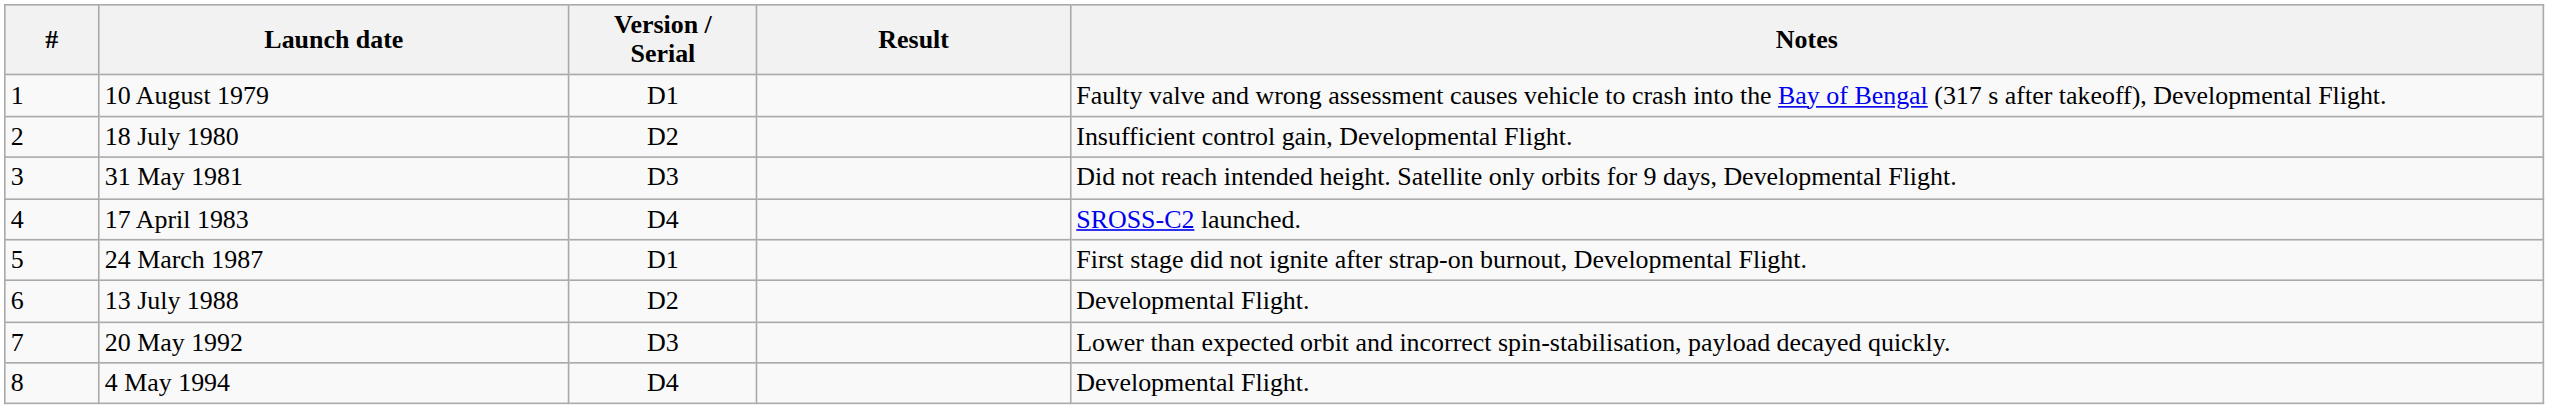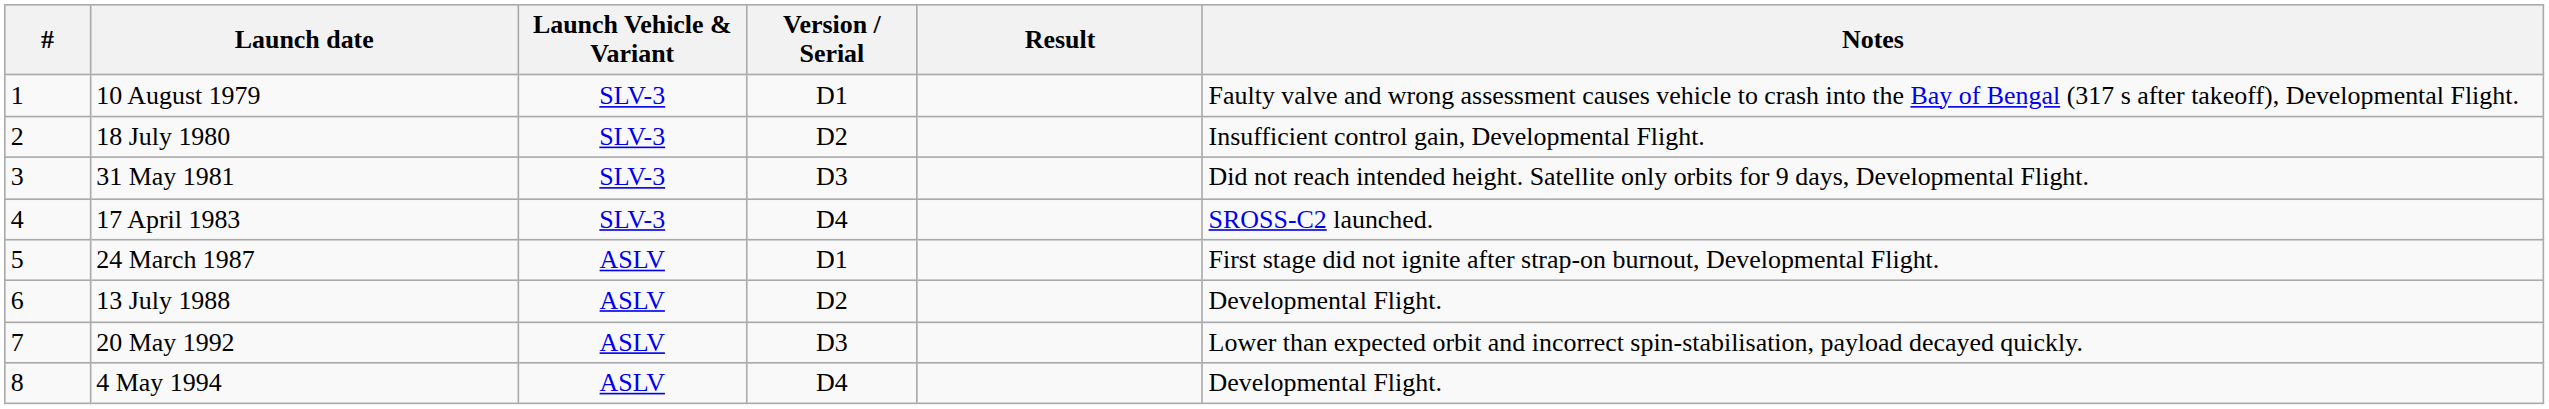 <table class="wikitable sortable">
 <tr>
 <th style="width:3%;">#</th>
 <th style="width:15%;">Launch date</th>
+<th style="width:8%;">Launch Vehicle & Variant</th>
 <th style="width:6%;">Version / <br>Serial <br></th>
 <th style="width:10%;">Result</th>
 <th style="width:47%;">Notes</th>
 </tr>
 <tr>
 <td>1</td>
 <td>10 August 1979</td>
+<td align=center><a href='#'>SLV-3</a></td>
 <td align=center>D1</td>
 <td></td>
 <td>Faulty valve and wrong assessment causes vehicle to crash into the <a href='#'>Bay of Bengal</a> (317 s after takeoff), Developmental Flight.</td>
 </tr>
 <tr>
 <td>2</td>
 <td>18 July 1980</td>
+<td align=center><a href='#'>SLV-3</a></td>
 <td align=center>D2</td>
 <td></td>
 <td>Insufficient control gain, Developmental Flight.</td>
 </tr>
 <tr>
 <td>3</td>
 <td>31 May 1981</td>
+<td align=center><a href='#'>SLV-3</a></td>
 <td align=center>D3</td>
 <td></td>
 <td>Did not reach intended height. Satellite only orbits for 9 days, Developmental Flight.</td>
 </tr>
 <tr>
 <td>4</td>
 <td>17 April 1983</td>
+<td align=center><a href='#'>SLV-3</a></td>
 <td align=center>D4</td>
 <td></td>
 <td><a href='#'>SROSS-C2</a> launched.</td>
 </tr>
 <tr>
 <td>5</td>
 <td>24 March 1987</td>
+<td align=center><a href='#'>ASLV</a></td>
 <td align=center>D1</td>
 <td></td>
 <td>First stage did not ignite after strap-on burnout, Developmental Flight.</td>
 </tr>
 <tr>
 <td>6</td>
 <td>13 July 1988</td>
+<td align=center><a href='#'>ASLV</a></td>
 <td align=center>D2</td>
 <td></td>
 <td>Developmental Flight.</td>
 </tr>
 <tr>
 <td>7</td>
 <td>20 May 1992</td>
+<td align=center><a href='#'>ASLV</a></td>
 <td align=center>D3</td>
 <td></td>
 <td>Lower than expected orbit and incorrect spin-stabilisation, payload decayed quickly.</td>
 </tr>
 <tr>
 <td>8</td>
 <td>4 May 1994</td>
+<td align=center><a href='#'>ASLV</a></td>
 <td align=center>D4</td>
 <td></td>
 <td>Developmental Flight.</td>
 </tr>
 </table>
